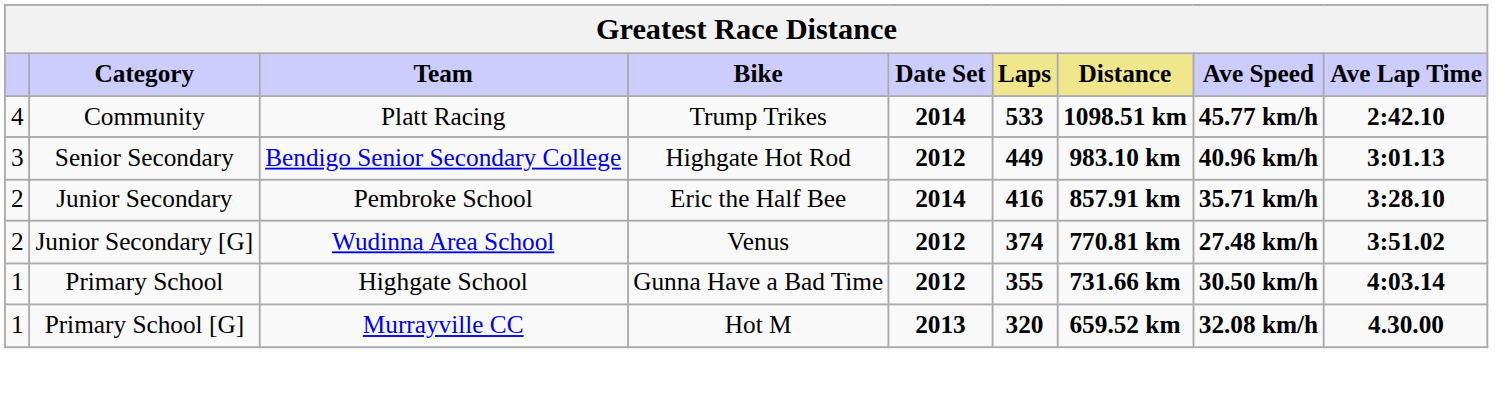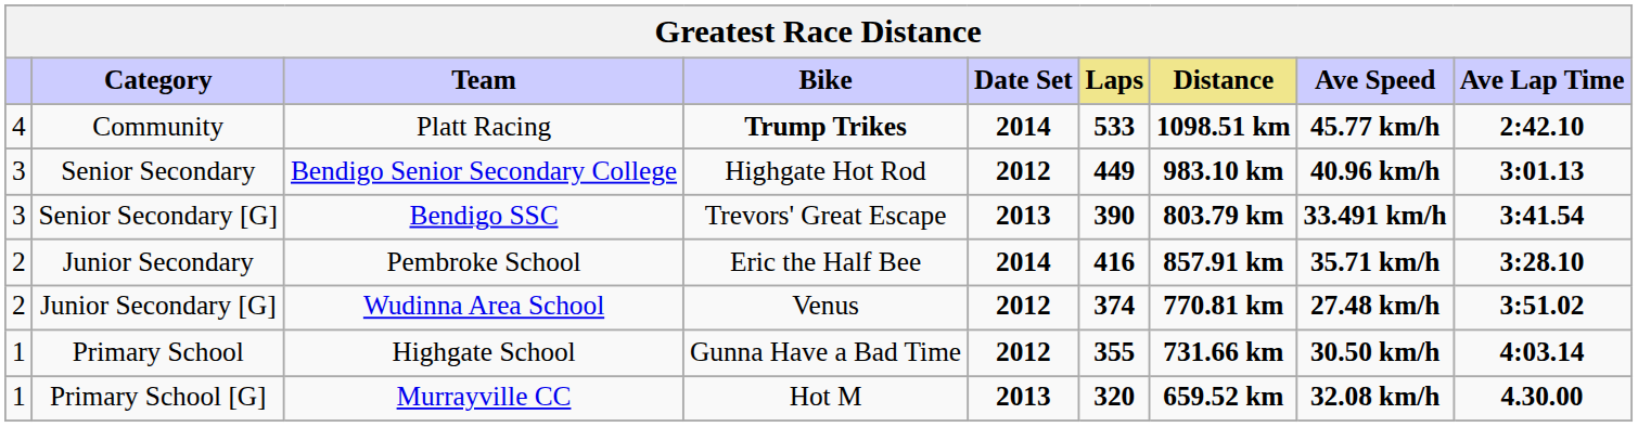 <table class="wikitable collapsible collapsed" style="font-size: 85%; text-align:center">
 <tr>
 <th colspan="9" width="500"><big>Greatest Race Distance</big></th>
 </tr>
 <tr>
 <th style="background:#ccf"></th>
 <th style="background:#ccf">Category</th>
 <th style="background:#ccf">Team</th>
 <th style="background:#ccf">Bike</th>
 <th style="background:#ccf">Date Set</th>
 <th style="background:#f0e68c">Laps</th>
 <th style="background:#f0e68c">Distance</th>
 <th style="background:#ccf">Ave Speed</th>
 <th style="background:#ccf">Ave Lap Time</th>
 </tr>
 <tr>
 <td>4</td>
 <td>Community</td>
 <td> Platt Racing</td>
-<td>Trump Trikes</td>
+<td><strong>Trump Trikes</strong></td>
 <td><strong>2014</strong></td>
 <td><strong>533</strong></td>
 <td><strong>1098.51 km</strong></td>
 <td><strong>45.77 km/h</strong></td>
 <td><strong>2:42.10</strong></td>
 </tr>
 <tr>
 <td>3</td>
 <td>Senior Secondary</td>
 <td> <a href='#'>Bendigo Senior Secondary College</a></td>
 <td>Highgate Hot Rod</td>
 <td><strong>2012</strong></td>
 <td><strong>449</strong></td>
 <td><strong>983.10 km</strong></td>
 <td><strong>40.96 km/h</strong></td>
 <td><strong>3:01.13</strong></td>
+</tr>
+<tr>
+<td>3</td>
+<td>Senior Secondary [G]</td>
+<td> <a href='#'>Bendigo SSC</a></td>
+<td>Trevors' Great Escape</td>
+<td><strong>2013</strong></td>
+<td><strong>390</strong></td>
+<td><strong>803.79 km</strong></td>
+<td><strong>33.491 km/h</strong></td>
+<td><strong>3:41.54</strong></td>
 </tr>
 <tr>
 <td>2</td>
 <td>Junior Secondary</td>
 <td> Pembroke School</td>
 <td>Eric the Half Bee</td>
 <td><strong>2014</strong></td>
 <td><strong>416</strong></td>
 <td><strong>857.91 km</strong></td>
 <td><strong>35.71 km/h</strong></td>
 <td><strong>3:28.10</strong></td>
 </tr>
 <tr>
 <td>2</td>
 <td>Junior Secondary [G]</td>
 <td> <a href='#'>Wudinna Area School</a></td>
 <td>Venus</td>
 <td><strong>2012</strong></td>
 <td><strong>374</strong></td>
 <td><strong>770.81 km</strong></td>
 <td><strong>27.48 km/h</strong></td>
 <td><strong>3:51.02</strong></td>
 </tr>
 <tr>
 <td>1</td>
 <td>Primary School</td>
 <td> Highgate School</td>
 <td>Gunna Have a Bad Time</td>
 <td><strong>2012</strong></td>
 <td><strong>355</strong></td>
 <td><strong>731.66 km</strong></td>
 <td><strong>30.50 km/h</strong></td>
 <td><strong>4:03.14</strong></td>
 </tr>
 <tr>
 <td>1</td>
 <td>Primary School [G]</td>
 <td> <a href='#'>Murrayville CC</a></td>
 <td>Hot M</td>
 <td><strong>2013</strong></td>
 <td><strong>320</strong></td>
 <td><strong>659.52 km</strong></td>
 <td><strong>32.08 km/h</strong></td>
 <td><strong>4.30.00</strong></td>
 </tr>
 </table>
